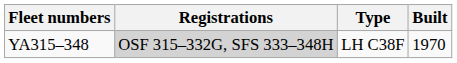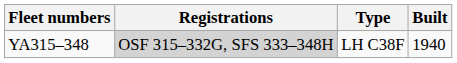 <table class="wikitable">
 <tr>
 <th>Fleet numbers</th>
 <th>Registrations</th>
 <th>Type</th>
 <th>Built</th>
 </tr>
 <tr>
 <td>YA315–348</td>
 <td style="background: lightgrey;">OSF 315–332G, SFS 333–348H</td>
 <td>LH C38F</td>
-<td>1970</td>
+<td>1940</td>
 </tr>
 </table>
